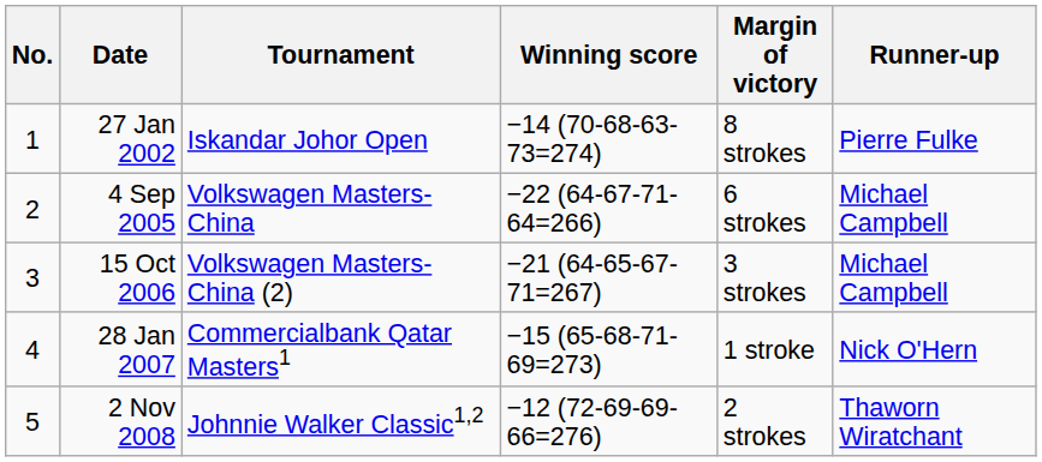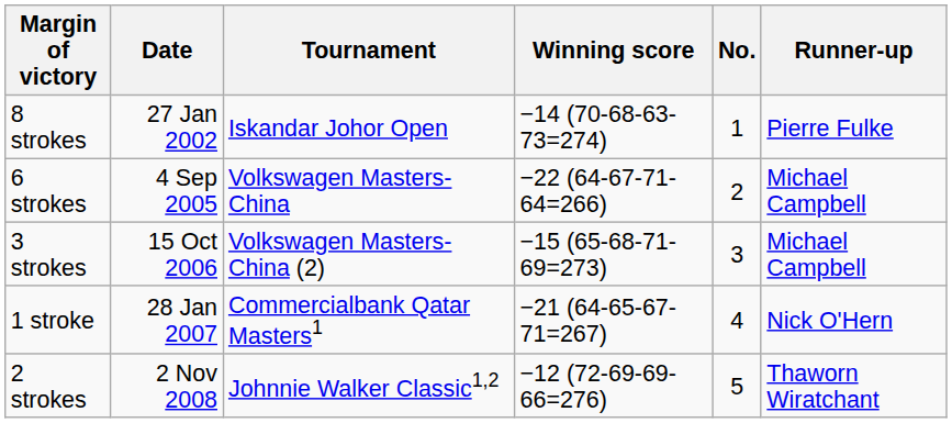 <table class="wikitable" style="font-size:95%;">
 <tr>
-<th>No.</th>
+<th>Margin of<br>victory</th>
 <th>Date</th>
 <th>Tournament</th>
 <th>Winning score</th>
-<th>Margin of<br>victory</th>
+<th>No.</th>
 <th>Runner-up</th>
 </tr>
 <tr>
-<td align=center>1</td>
+<td>8 strokes</td>
 <td align=right>27 Jan <a href='#'>2002</a></td>
 <td><a href='#'>Iskandar Johor Open</a></td>
 <td>−14 (70-68-63-73=274)</td>
-<td>8 strokes</td>
+<td align=center>1</td>
 <td> <a href='#'>Pierre Fulke</a></td>
 </tr>
 <tr>
-<td align=center>2</td>
+<td>6 strokes</td>
 <td align=right>4 Sep <a href='#'>2005</a></td>
 <td><a href='#'>Volkswagen Masters-China</a></td>
 <td>−22 (64-67-71-64=266)</td>
-<td>6 strokes</td>
+<td align=center>2</td>
 <td> <a href='#'>Michael Campbell</a></td>
 </tr>
 <tr>
-<td align=center>3</td>
+<td>3 strokes</td>
 <td align=right>15 Oct <a href='#'>2006</a></td>
 <td><a href='#'>Volkswagen Masters-China</a> (2)</td>
-<td>−21 (64-65-67-71=267)</td>
-<td>3 strokes</td>
+<td>−15 (65-68-71-69=273)</td>
+<td align=center>3</td>
 <td> <a href='#'>Michael Campbell</a></td>
 </tr>
 <tr>
-<td align=center>4</td>
+<td>1 stroke</td>
 <td align=right>28 Jan <a href='#'>2007</a></td>
 <td><a href='#'>Commercialbank Qatar Masters</a><sup>1</sup></td>
-<td>−15 (65-68-71-69=273)</td>
-<td>1 stroke</td>
+<td>−21 (64-65-67-71=267)</td>
+<td align=center>4</td>
 <td> <a href='#'>Nick O'Hern</a></td>
 </tr>
 <tr>
-<td align=center>5</td>
+<td>2 strokes</td>
 <td align=right>2 Nov <a href='#'>2008</a></td>
 <td><a href='#'>Johnnie Walker Classic</a><sup>1,2</sup></td>
 <td>−12 (72-69-69-66=276)</td>
-<td>2 strokes</td>
+<td align=center>5</td>
 <td> <a href='#'>Thaworn Wiratchant</a></td>
 </tr>
 </table>
